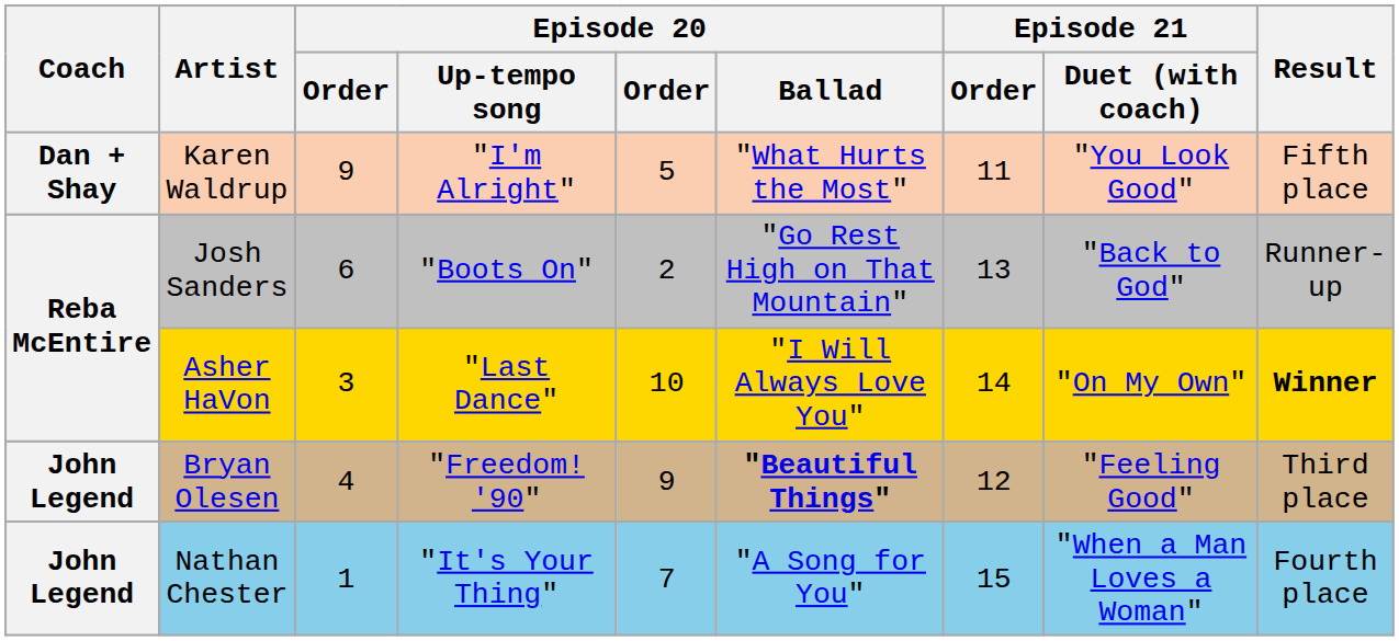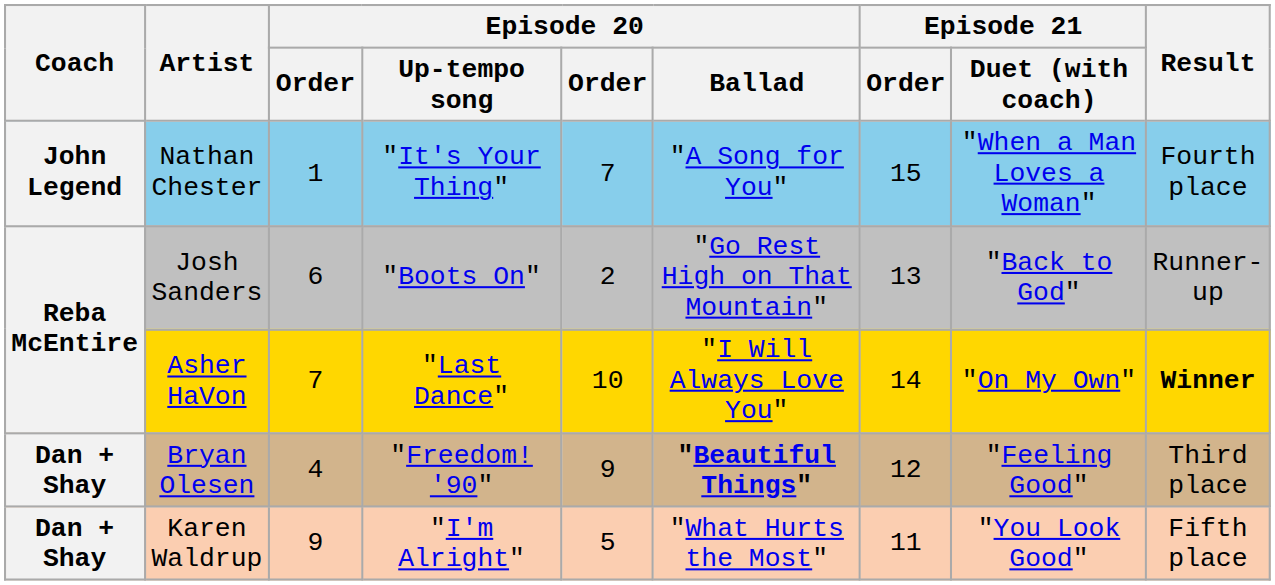 <table class="wikitable" style="text-align:center; width:100%">
 <tr>
 <th rowspan="2" width="10%">Coach</th>
 <th rowspan="2" width="10%">Artist</th>
 <th colspan="4">Episode 20 </th>
 <th colspan="2">Episode 21 </th>
 <th rowspan="2" width="08%">Result</th>
 </tr>
 <tr>
 <th scope="col" width="02%">Order</th>
 <th scope="col" width="18%">Up-tempo song</th>
 <th scope="col" width="02%">Order</th>
 <th scope="col" width="18%">Ballad</th>
 <th scope="col" width="02%">Order</th>
 <th scope="col" width="18%">Duet (with coach)</th>
 </tr>
-<tr style="background:#fbceb1">
-<th>Dan + Shay</th>
-<td>Karen Waldrup</td>
-<td>9</td>
-<td>"<a href='#'>I'm Alright</a>"</td>
-<td>5</td>
-<td>"<a href='#'>What Hurts the Most</a>"</td>
-<td>11</td>
-<td>"<a href='#'>You Look Good</a>"</td>
-<td>Fifth place</td>
+<tr style="background:skyblue">
+<th>John Legend</th>
+<td>Nathan Chester</td>
+<td>1</td>
+<td>"<a href='#'>It's Your Thing</a>"</td>
+<td>7</td>
+<td>"<a href='#'>A Song for You</a>"</td>
+<td>15</td>
+<td>"<a href='#'>When a Man Loves a Woman</a>"</td>
+<td>Fourth place</td>
 </tr>
 <tr style="background:silver">
 <th rowspan="2">Reba McEntire</th>
 <td>Josh Sanders</td>
 <td>6</td>
 <td>"<a href='#'>Boots On</a>"</td>
 <td>2</td>
 <td>"<a href='#'>Go Rest High on That Mountain</a>"</td>
 <td>13</td>
 <td>"<a href='#'>Back to God</a>"</td>
 <td>Runner-up</td>
 </tr>
 <tr style="background:gold">
 <td><a href='#'>Asher HaVon</a></td>
-<td>3</td>
+<td>7</td>
 <td>"<a href='#'>Last Dance</a>"</td>
 <td>10</td>
 <td>"<a href='#'>I Will Always Love You</a>"</td>
 <td>14</td>
 <td>"<a href='#'>On My Own</a>"</td>
 <td><strong>Winner</strong></td>
 </tr>
 <tr style="background:tan">
-<th>John Legend</th>
+<th>Dan + Shay</th>
 <td><a href='#'>Bryan Olesen</a></td>
 <td>4</td>
 <td>"<a href='#'>Freedom! '90</a>"</td>
 <td>9</td>
 <td><strong>"<a href='#'>Beautiful Things</a>"</strong></td>
 <td>12</td>
 <td>"<a href='#'>Feeling Good</a>"</td>
 <td>Third place</td>
 </tr>
-<tr style="background:skyblue">
-<th>John Legend</th>
-<td>Nathan Chester</td>
-<td>1</td>
-<td>"<a href='#'>It's Your Thing</a>"</td>
-<td>7</td>
-<td>"<a href='#'>A Song for You</a>"</td>
-<td>15</td>
-<td>"<a href='#'>When a Man Loves a Woman</a>"</td>
-<td>Fourth place</td>
+<tr style="background:#fbceb1">
+<th>Dan + Shay</th>
+<td>Karen Waldrup</td>
+<td>9</td>
+<td>"<a href='#'>I'm Alright</a>"</td>
+<td>5</td>
+<td>"<a href='#'>What Hurts the Most</a>"</td>
+<td>11</td>
+<td>"<a href='#'>You Look Good</a>"</td>
+<td>Fifth place</td>
 </tr>
 </table>
